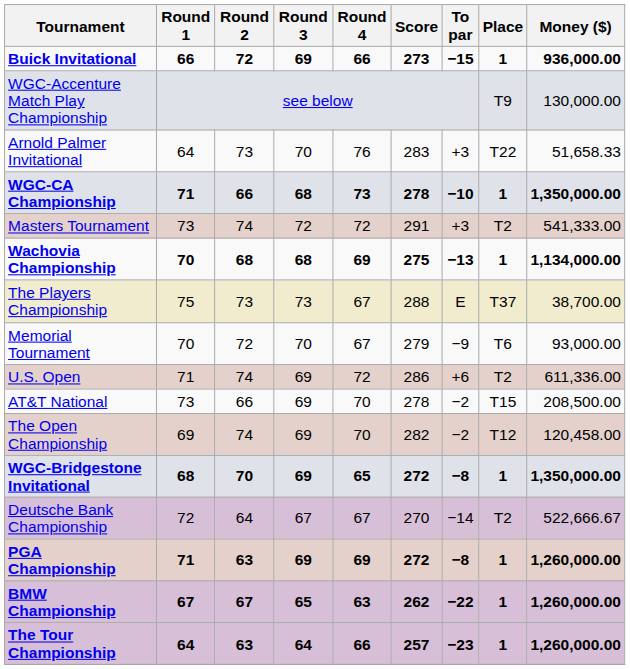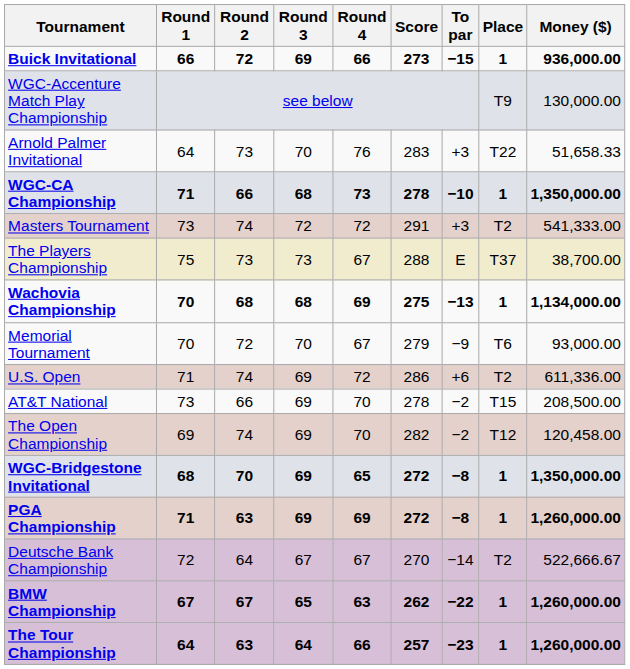 <table class=wikitable style="font-size:95%;text-align:center">
 <tr>
 <th>Tournament</th>
 <th>Round 1</th>
 <th>Round 2</th>
 <th>Round 3</th>
 <th>Round 4</th>
 <th>Score</th>
 <th>To par</th>
 <th>Place</th>
 <th>Money ($)</th>
 </tr>
 <tr>
 <td align=left><strong><a href='#'>Buick Invitational</a></strong></td>
 <td><strong>66</strong></td>
 <td><strong>72</strong></td>
 <td><strong>69</strong></td>
 <td><strong>66</strong></td>
 <td><strong>273</strong></td>
 <td><strong>−15</strong></td>
 <td><strong>1</strong></td>
 <td align=right><strong>936,000.00</strong></td>
 </tr>
 <tr style="background:#dfe2e9;">
 <td align=left><a href='#'>WGC-Accenture Match Play Championship</a></td>
 <td colspan="6"><a href='#'>see below</a></td>
 <td>T9</td>
 <td align=right>130,000.00</td>
 </tr>
 <tr>
 <td align=left><a href='#'>Arnold Palmer Invitational</a></td>
 <td>64</td>
 <td>73</td>
 <td>70</td>
 <td>76</td>
 <td>283</td>
 <td>+3</td>
 <td>T22</td>
 <td align=right>51,658.33</td>
 </tr>
 <tr style="background:#dfe2e9;">
 <td align=left><strong><a href='#'>WGC-CA Championship</a></strong></td>
 <td><strong>71</strong></td>
 <td><strong>66</strong></td>
 <td><strong>68</strong></td>
 <td><strong>73</strong></td>
 <td><strong>278</strong></td>
 <td><strong>−10</strong></td>
 <td><strong>1</strong></td>
 <td align=right><strong>1,350,000.00</strong></td>
 </tr>
 <tr style="background:#e5d1cb;">
 <td align=left><a href='#'>Masters Tournament</a></td>
 <td>73</td>
 <td>74</td>
 <td>72</td>
 <td>72</td>
 <td>291</td>
 <td>+3</td>
 <td>T2</td>
 <td align=right>541,333.00</td>
 </tr>
+<tr style="background:#f2ecce;">
+<td align=left><a href='#'>The Players Championship</a></td>
+<td>75</td>
+<td>73</td>
+<td>73</td>
+<td>67</td>
+<td>288</td>
+<td>E</td>
+<td>T37</td>
+<td align=right>38,700.00</td>
+</tr>
 <tr>
 <td align=left><strong><a href='#'>Wachovia Championship</a></strong></td>
 <td><strong>70</strong></td>
 <td><strong>68</strong></td>
 <td><strong>68</strong></td>
 <td><strong>69</strong></td>
 <td><strong>275</strong></td>
 <td><strong>−13</strong></td>
 <td><strong>1</strong></td>
 <td align=right><strong>1,134,000.00</strong></td>
-</tr>
-<tr style="background:#f2ecce;">
-<td align=left><a href='#'>The Players Championship</a></td>
-<td>75</td>
-<td>73</td>
-<td>73</td>
-<td>67</td>
-<td>288</td>
-<td>E</td>
-<td>T37</td>
-<td align=right>38,700.00</td>
 </tr>
 <tr>
 <td align=left><a href='#'>Memorial Tournament</a></td>
 <td>70</td>
 <td>72</td>
 <td>70</td>
 <td>67</td>
 <td>279</td>
 <td>−9</td>
 <td>T6</td>
 <td align=right>93,000.00</td>
 </tr>
 <tr style="background:#e5d1cb;">
 <td align=left><a href='#'>U.S. Open</a></td>
 <td>71</td>
 <td>74</td>
 <td>69</td>
 <td>72</td>
 <td>286</td>
 <td>+6</td>
 <td>T2</td>
 <td align=right>611,336.00</td>
 </tr>
 <tr>
 <td align=left><a href='#'>AT&T National</a></td>
 <td>73</td>
 <td>66</td>
 <td>69</td>
 <td>70</td>
 <td>278</td>
 <td>−2</td>
 <td>T15</td>
 <td align=right>208,500.00</td>
 </tr>
 <tr style="background:#e5d1cb;">
 <td align=left><a href='#'>The Open Championship</a></td>
 <td>69</td>
 <td>74</td>
 <td>69</td>
 <td>70</td>
 <td>282</td>
 <td>−2</td>
 <td>T12</td>
 <td align=right>120,458.00</td>
 </tr>
 <tr style="background:#dfe2e9;">
 <td align=left><strong><a href='#'>WGC-Bridgestone Invitational</a></strong></td>
 <td><strong>68</strong></td>
 <td><strong>70</strong></td>
 <td><strong>69</strong></td>
 <td><strong>65</strong></td>
 <td><strong>272</strong></td>
 <td><strong>−8</strong></td>
 <td><strong>1</strong></td>
 <td align=right><strong>1,350,000.00</strong></td>
 </tr>
+<tr style="background:#e5d1cb;">
+<td align=left><strong><a href='#'>PGA Championship</a></strong></td>
+<td><strong>71</strong></td>
+<td><strong>63</strong></td>
+<td><strong>69</strong></td>
+<td><strong>69</strong></td>
+<td><strong>272</strong></td>
+<td><strong>−8</strong></td>
+<td><strong>1</strong></td>
+<td align=right><strong>1,260,000.00</strong></td>
+</tr>
 <tr style="background:#D8BFD8;">
 <td align=left><a href='#'>Deutsche Bank Championship</a></td>
 <td>72</td>
 <td>64</td>
 <td>67</td>
 <td>67</td>
 <td>270</td>
 <td>−14</td>
 <td>T2</td>
 <td align=right>522,666.67</td>
-</tr>
-<tr style="background:#e5d1cb;">
-<td align=left><strong><a href='#'>PGA Championship</a></strong></td>
-<td><strong>71</strong></td>
-<td><strong>63</strong></td>
-<td><strong>69</strong></td>
-<td><strong>69</strong></td>
-<td><strong>272</strong></td>
-<td><strong>−8</strong></td>
-<td><strong>1</strong></td>
-<td align=right><strong>1,260,000.00</strong></td>
 </tr>
 <tr style="background:#D8BFD8;">
 <td align=left><strong><a href='#'>BMW Championship</a></strong></td>
 <td><strong>67</strong></td>
 <td><strong>67</strong></td>
 <td><strong>65</strong></td>
 <td><strong>63</strong></td>
 <td><strong>262</strong></td>
 <td><strong>−22</strong></td>
 <td><strong>1</strong></td>
 <td align=right><strong>1,260,000.00</strong></td>
 </tr>
 <tr style="background:#D8BFD8;">
 <td align=left><strong><a href='#'>The Tour Championship</a></strong></td>
 <td><strong>64</strong></td>
 <td><strong>63</strong></td>
 <td><strong>64</strong></td>
 <td><strong>66</strong></td>
 <td><strong>257</strong></td>
 <td><strong>−23</strong></td>
 <td><strong>1</strong></td>
 <td align=right><strong>1,260,000.00</strong></td>
 </tr>
 <tr>
 </tr>
 </table>
